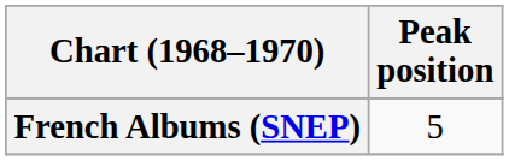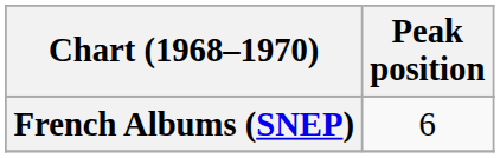 <table class="wikitable sortable plainrowheaders" style="text-align:center">
 <tr>
 <th scope="col">Chart (1968–1970)</th>
 <th scope="col">Peak<br> position</th>
 </tr>
 <tr>
 </tr>
 <tr>
 <th scope="row">French Albums (<a href='#'>SNEP</a>)</th>
-<td align="center">5</td>
+<td align="center">6</td>
 </tr>
 <tr>
 </tr>
 <tr>
 </tr>
 <tr>
 </tr>
 </table>
